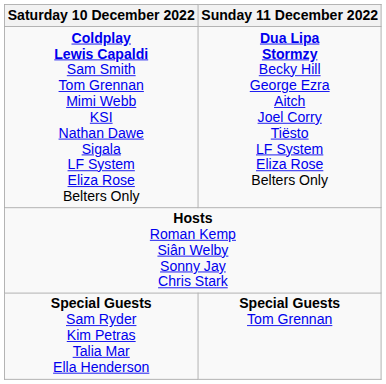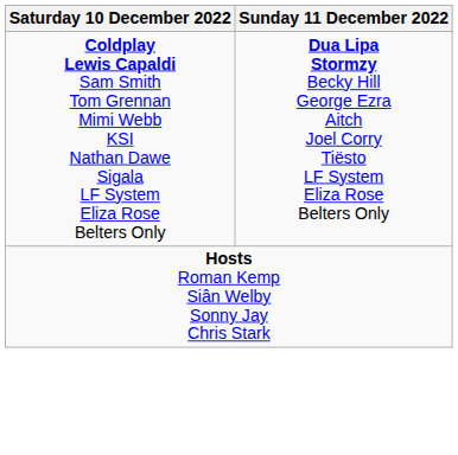 <table class="wikitable">
 <tr>
 <th>Saturday 10 December 2022</th>
 <th>Sunday 11 December 2022</th>
 </tr>
 <tr style="text-align:center; vertical-align:top; width:150px;">
 <td><strong><a href='#'>Coldplay</a></strong><br><strong><a href='#'>Lewis Capaldi</a></strong><br><a href='#'>Sam Smith</a><br><a href='#'>Tom Grennan</a><br><a href='#'>Mimi Webb</a><br><a href='#'>KSI</a><br><a href='#'>Nathan Dawe</a><br><a href='#'>Sigala</a><br><a href='#'>LF System</a><br><a href='#'>Eliza Rose</a><br>Belters Only</td>
 <td><strong><a href='#'>Dua Lipa</a></strong><br><strong><a href='#'>Stormzy</a></strong><br><a href='#'>Becky Hill</a><br><a href='#'>George Ezra</a><br> <a href='#'>Aitch</a><br><a href='#'>Joel Corry</a><br><a href='#'>Tiësto</a><br><a href='#'>LF System</a><br><a href='#'>Eliza Rose</a><br>Belters Only</td>
 </tr>
 <tr style="text-align:center; vertical-align:top; width:150px;">
 <td colspan=2><strong>Hosts</strong><br><a href='#'>Roman Kemp</a><br><a href='#'>Siân Welby</a><br><a href='#'>Sonny Jay</a><br><a href='#'>Chris Stark</a></td>
 </tr>
-<tr style="text-align:center; vertical-align:top; width:150px;">
-<td><strong>Special Guests</strong><br><a href='#'>Sam Ryder</a><br><a href='#'>Kim Petras</a><br><a href='#'>Talia Mar</a><br><a href='#'>Ella Henderson</a></td>
-<td><strong>Special Guests</strong><br><a href='#'>Tom Grennan</a></td>
-</tr>
 </table>
